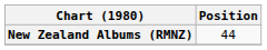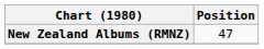 <table class="wikitable plainrowheaders" style="text-align:center">
 <tr>
 <th scope="col">Chart (1980)</th>
 <th scope="col">Position</th>
 </tr>
 <tr>
 <th scope="row">New Zealand Albums (RMNZ)</th>
-<td>44</td>
+<td>47</td>
 </tr>
 <tr>
 </tr>
 </table>
